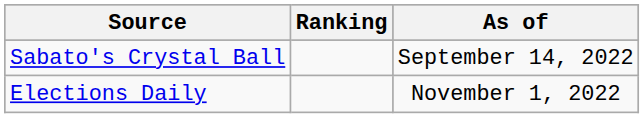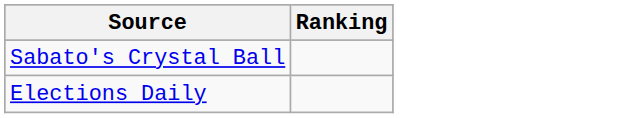 <table class="wikitable" style="text-align:center">
 <tr>
 <th>Source</th>
 <th>Ranking</th>
-<th>As of</th>
 </tr>
 <tr>
 <td align=left><a href='#'>Sabato's Crystal Ball</a></td>
 <td></td>
-<td>September 14, 2022</td>
 </tr>
 <tr>
 <td align="left"><a href='#'>Elections Daily</a></td>
 <td></td>
-<td>November 1, 2022</td>
 </tr>
 </table>
